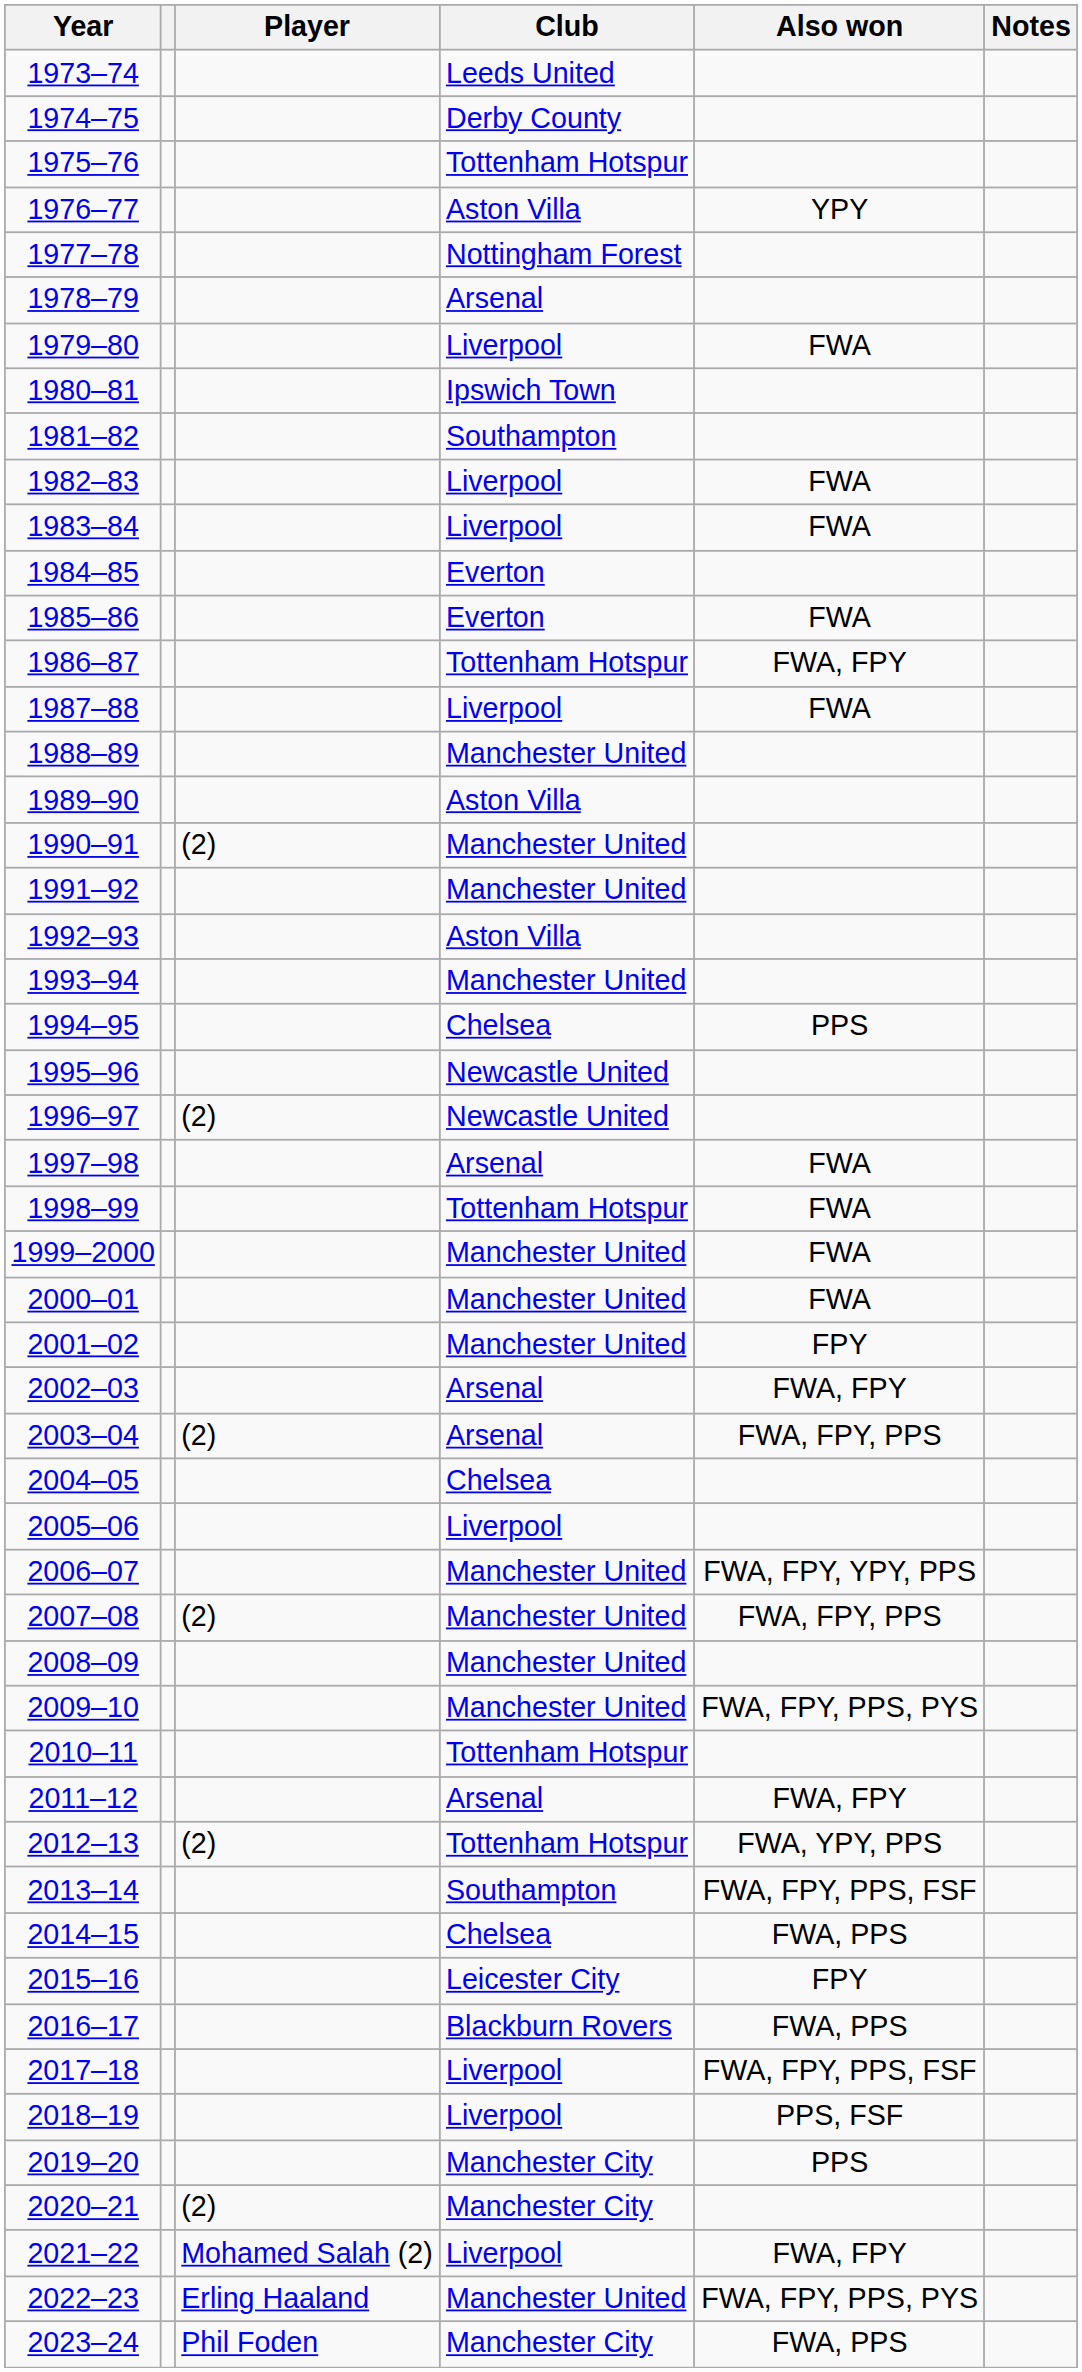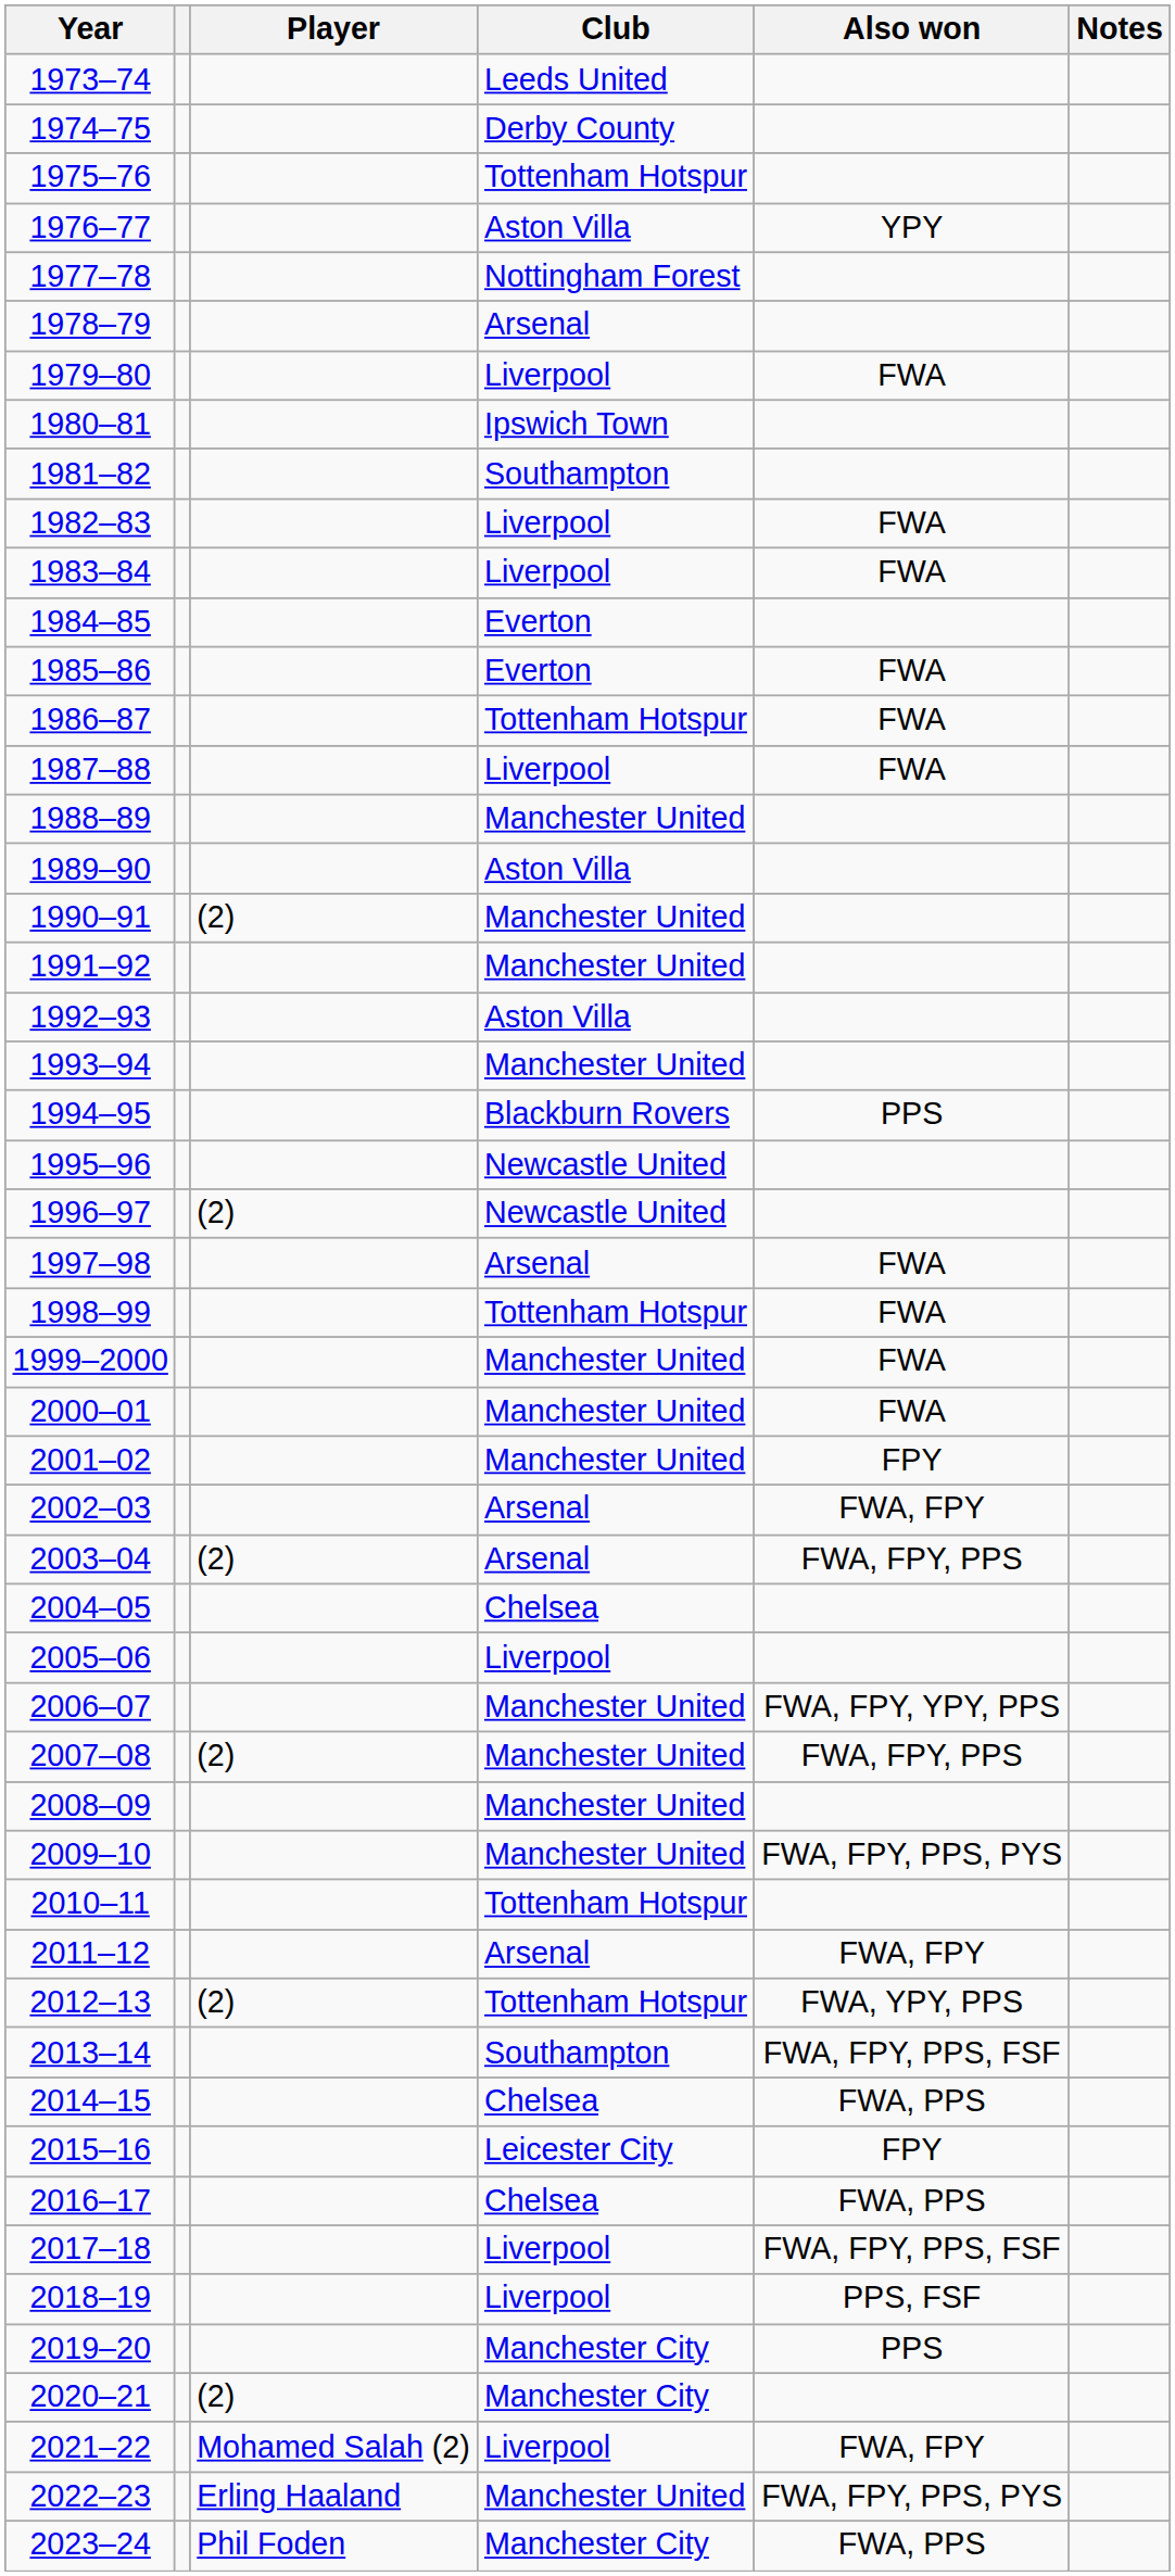 <table class="sortable wikitable" style="text-align: center;">
 <tr>
 <th>Year</th>
 <th></th>
 <th>Player</th>
 <th>Club</th>
 <th class="unsortable">Also won</th>
 <th class="unsortable" align=center>Notes</th>
 </tr>
 <tr>
 <td><a href='#'>1973–74</a></td>
 <td></td>
 <td align=left></td>
 <td align=left><a href='#'>Leeds United</a></td>
 <td></td>
 <td></td>
 </tr>
 <tr>
 <td><a href='#'>1974–75</a></td>
 <td></td>
 <td align=left></td>
 <td align=left><a href='#'>Derby County</a></td>
 <td></td>
 <td></td>
 </tr>
 <tr>
 <td><a href='#'>1975–76</a></td>
 <td></td>
 <td align=left></td>
 <td align=left><a href='#'>Tottenham Hotspur</a></td>
 <td></td>
 <td></td>
 </tr>
 <tr>
 <td><a href='#'>1976–77</a></td>
 <td></td>
 <td align=left></td>
 <td align=left><a href='#'>Aston Villa</a></td>
 <td>YPY</td>
 <td></td>
 </tr>
 <tr>
 <td><a href='#'>1977–78</a></td>
 <td></td>
 <td align=left></td>
 <td align=left><a href='#'>Nottingham Forest</a></td>
 <td></td>
 <td></td>
 </tr>
 <tr>
 <td><a href='#'>1978–79</a></td>
 <td></td>
 <td align=left></td>
 <td align=left><a href='#'>Arsenal</a></td>
 <td></td>
 <td></td>
 </tr>
 <tr>
 <td><a href='#'>1979–80</a></td>
 <td></td>
 <td align=left></td>
 <td align=left><a href='#'>Liverpool</a></td>
 <td>FWA</td>
 <td></td>
 </tr>
 <tr>
 <td><a href='#'>1980–81</a></td>
 <td></td>
 <td align=left></td>
 <td align=left><a href='#'>Ipswich Town</a></td>
 <td></td>
 <td></td>
 </tr>
 <tr>
 <td><a href='#'>1981–82</a></td>
 <td></td>
 <td align=left></td>
 <td align=left><a href='#'>Southampton</a></td>
 <td></td>
 <td></td>
 </tr>
 <tr>
 <td><a href='#'>1982–83</a></td>
 <td></td>
 <td align=left></td>
 <td align=left><a href='#'>Liverpool</a></td>
 <td>FWA</td>
 <td></td>
 </tr>
 <tr>
 <td><a href='#'>1983–84</a></td>
 <td></td>
 <td align=left></td>
 <td align=left><a href='#'>Liverpool</a></td>
 <td>FWA</td>
 <td></td>
 </tr>
 <tr>
 <td><a href='#'>1984–85</a></td>
 <td></td>
 <td align=left></td>
 <td align=left><a href='#'>Everton</a></td>
 <td></td>
 <td></td>
 </tr>
 <tr>
 <td><a href='#'>1985–86</a></td>
 <td></td>
 <td align=left></td>
 <td align=left><a href='#'>Everton</a></td>
 <td>FWA</td>
 <td></td>
 </tr>
 <tr>
 <td><a href='#'>1986–87</a></td>
 <td></td>
 <td align=left></td>
 <td align=left><a href='#'>Tottenham Hotspur</a></td>
-<td>FWA, FPY</td>
+<td>FWA</td>
 <td></td>
 </tr>
 <tr>
 <td><a href='#'>1987–88</a></td>
 <td></td>
 <td align=left></td>
 <td align=left><a href='#'>Liverpool</a></td>
 <td>FWA</td>
 <td></td>
 </tr>
 <tr>
 <td><a href='#'>1988–89</a></td>
 <td></td>
 <td align=left></td>
 <td align=left><a href='#'>Manchester United</a></td>
 <td></td>
 <td></td>
 </tr>
 <tr>
 <td><a href='#'>1989–90</a></td>
 <td></td>
 <td align=left></td>
 <td align=left><a href='#'>Aston Villa</a></td>
 <td></td>
 <td></td>
 </tr>
 <tr>
 <td><a href='#'>1990–91</a></td>
 <td></td>
 <td align=left> (2)</td>
 <td align=left><a href='#'>Manchester United</a></td>
 <td></td>
 <td></td>
 </tr>
 <tr>
 <td><a href='#'>1991–92</a></td>
 <td></td>
 <td align=left></td>
 <td align=left><a href='#'>Manchester United</a></td>
 <td></td>
 <td></td>
 </tr>
 <tr>
 <td><a href='#'>1992–93</a></td>
 <td></td>
 <td align=left></td>
 <td align=left><a href='#'>Aston Villa</a></td>
 <td></td>
 <td></td>
 </tr>
 <tr>
 <td><a href='#'>1993–94</a></td>
 <td></td>
 <td align=left></td>
 <td align=left><a href='#'>Manchester United</a></td>
 <td></td>
 <td></td>
 </tr>
 <tr>
 <td><a href='#'>1994–95</a></td>
 <td></td>
 <td align=left></td>
-<td align="left"><a href='#'>Chelsea</a></td>
+<td align=left><a href='#'>Blackburn Rovers</a></td>
 <td>PPS</td>
 <td></td>
 </tr>
 <tr>
 <td><a href='#'>1995–96</a></td>
 <td></td>
 <td align=left></td>
 <td align=left><a href='#'>Newcastle United</a></td>
 <td></td>
 <td></td>
 </tr>
 <tr>
 <td><a href='#'>1996–97</a></td>
 <td></td>
 <td align=left> (2)</td>
 <td align=left><a href='#'>Newcastle United</a></td>
 <td></td>
 <td></td>
 </tr>
 <tr>
 <td><a href='#'>1997–98</a></td>
 <td></td>
 <td align=left></td>
 <td align=left><a href='#'>Arsenal</a></td>
 <td>FWA</td>
 <td></td>
 </tr>
 <tr>
 <td><a href='#'>1998–99</a></td>
 <td></td>
 <td align=left></td>
 <td align=left><a href='#'>Tottenham Hotspur</a></td>
 <td>FWA</td>
 <td></td>
 </tr>
 <tr>
 <td><a href='#'>1999–2000</a></td>
 <td></td>
 <td align=left></td>
 <td align=left><a href='#'>Manchester United</a></td>
 <td>FWA</td>
 <td></td>
 </tr>
 <tr>
 <td><a href='#'>2000–01</a></td>
 <td></td>
 <td align=left></td>
 <td align=left><a href='#'>Manchester United</a></td>
 <td>FWA</td>
 <td></td>
 </tr>
 <tr>
 <td><a href='#'>2001–02</a></td>
 <td></td>
 <td align=left></td>
 <td align=left><a href='#'>Manchester United</a></td>
 <td>FPY</td>
 <td></td>
 </tr>
 <tr>
 <td><a href='#'>2002–03</a></td>
 <td></td>
 <td align=left></td>
 <td align=left><a href='#'>Arsenal</a></td>
 <td>FWA, FPY</td>
 <td></td>
 </tr>
 <tr>
 <td><a href='#'>2003–04</a></td>
 <td></td>
 <td align=left> (2)</td>
 <td align=left><a href='#'>Arsenal</a></td>
 <td>FWA, FPY, PPS</td>
 <td></td>
 </tr>
 <tr>
 <td><a href='#'>2004–05</a></td>
 <td></td>
 <td align=left></td>
 <td align=left><a href='#'>Chelsea</a></td>
 <td></td>
 <td></td>
 </tr>
 <tr>
 <td><a href='#'>2005–06</a></td>
 <td></td>
 <td align=left></td>
 <td align=left><a href='#'>Liverpool</a></td>
 <td></td>
 <td></td>
 </tr>
 <tr>
 <td><a href='#'>2006–07</a></td>
 <td></td>
 <td align=left></td>
 <td align=left><a href='#'>Manchester United</a></td>
 <td>FWA, FPY, YPY, PPS</td>
 <td></td>
 </tr>
 <tr>
 <td><a href='#'>2007–08</a></td>
 <td></td>
 <td align=left> (2)</td>
 <td align=left><a href='#'>Manchester United</a></td>
 <td>FWA, FPY, PPS</td>
 <td></td>
 </tr>
 <tr>
 <td><a href='#'>2008–09</a></td>
 <td></td>
 <td align=left></td>
 <td align=left><a href='#'>Manchester United</a></td>
 <td></td>
 <td></td>
 </tr>
 <tr>
 <td><a href='#'>2009–10</a></td>
 <td></td>
 <td align=left></td>
 <td align=left><a href='#'>Manchester United</a></td>
 <td>FWA, FPY, PPS, PYS</td>
 <td></td>
 </tr>
 <tr>
 <td><a href='#'>2010–11</a></td>
 <td></td>
 <td align=left></td>
 <td align=left><a href='#'>Tottenham Hotspur</a></td>
 <td></td>
 <td></td>
 </tr>
 <tr>
 <td><a href='#'>2011–12</a></td>
 <td></td>
 <td align=left></td>
 <td align=left><a href='#'>Arsenal</a></td>
 <td>FWA, FPY</td>
 <td></td>
 </tr>
 <tr>
 <td><a href='#'>2012–13</a></td>
 <td></td>
 <td align=left> (2)</td>
 <td align=left><a href='#'>Tottenham Hotspur</a></td>
 <td>FWA, YPY, PPS</td>
 <td></td>
 </tr>
 <tr>
 <td><a href='#'>2013–14</a></td>
 <td></td>
 <td align=left></td>
 <td align=left><a href='#'>Southampton</a></td>
 <td>FWA, FPY, PPS, FSF</td>
 <td></td>
 </tr>
 <tr>
 <td><a href='#'>2014–15</a></td>
 <td></td>
 <td align=left></td>
 <td align=left><a href='#'>Chelsea</a></td>
 <td>FWA, PPS</td>
 <td></td>
 </tr>
 <tr>
 <td><a href='#'>2015–16</a></td>
 <td {{sort></td>
 <td align="left"></td>
 <td align="left"><a href='#'>Leicester City</a></td>
 <td>FPY</td>
 <td></td>
 </tr>
 <tr>
 <td><a href='#'>2016–17</a></td>
 <td {{sort></td>
 <td align="left"></td>
-<td align=left><a href='#'>Blackburn Rovers</a></td>
+<td align="left"><a href='#'>Chelsea</a></td>
 <td>FWA, PPS</td>
 <td></td>
 </tr>
 <tr>
 <td><a href='#'>2017–18</a></td>
 <td {{sort></td>
 <td align="left"></td>
 <td align="left"><a href='#'>Liverpool</a></td>
 <td>FWA, FPY, PPS, FSF</td>
 <td></td>
 </tr>
 <tr>
 <td><a href='#'>2018–19</a></td>
 <td {{sort></td>
 <td align="left"></td>
 <td align="left"><a href='#'>Liverpool</a></td>
 <td>PPS, FSF</td>
 <td></td>
 </tr>
 <tr>
 <td><a href='#'>2019–20</a></td>
 <td {{sort></td>
 <td align="left"></td>
 <td align="left"><a href='#'>Manchester City</a></td>
 <td>PPS</td>
 <td></td>
 </tr>
 <tr>
 <td><a href='#'>2020–21</a></td>
 <td {{sort></td>
 <td align="left"> (2)</td>
 <td align="left"><a href='#'>Manchester City</a></td>
 <td></td>
 <td></td>
 </tr>
 <tr>
 <td><a href='#'>2021–22</a></td>
 <td {{sort></td>
 <td align="left"><a href='#'>Mohamed Salah</a> (2)</td>
 <td align="left"><a href='#'>Liverpool</a></td>
 <td>FWA, FPY</td>
 <td></td>
 </tr>
 <tr>
 <td><a href='#'>2022–23</a></td>
 <td {{sort></td>
 <td align="left"><a href='#'>Erling Haaland</a></td>
 <td align=left><a href='#'>Manchester United</a></td>
 <td>FWA, FPY, PPS, PYS</td>
 <td></td>
 </tr>
 <tr>
 <td><a href='#'>2023–24</a></td>
 <td {{sort></td>
 <td align="left"><a href='#'>Phil Foden</a></td>
 <td align="left"><a href='#'>Manchester City</a></td>
 <td>FWA, PPS</td>
 <td></td>
 </tr>
 </table>
